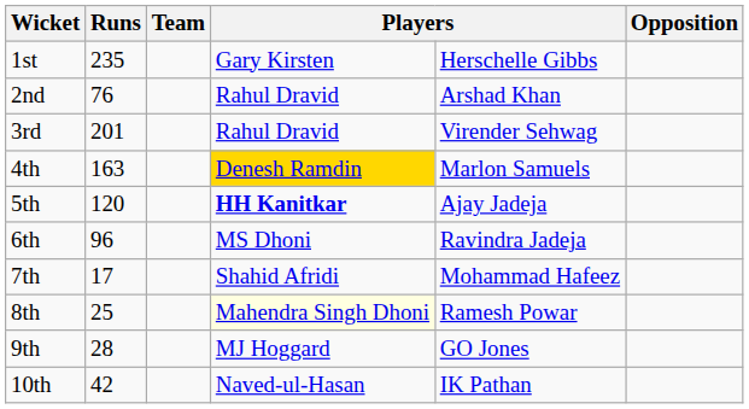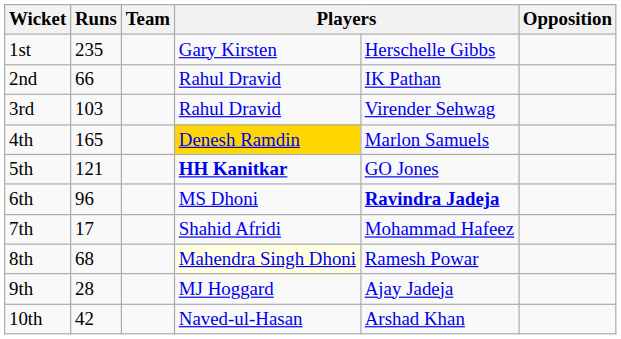 <table class="wikitable">
 <tr>
 <th>Wicket</th>
 <th>Runs</th>
 <th>Team</th>
 <th colspan="2">Players</th>
 <th>Opposition</th>
 </tr>
 <tr>
 <td>1st</td>
 <td>235</td>
 <td></td>
 <td><a href='#'>Gary Kirsten</a></td>
 <td><a href='#'>Herschelle Gibbs</a></td>
 <td></td>
 </tr>
 <tr>
 <td>2nd</td>
-<td>76</td>
+<td>66</td>
 <td></td>
 <td><a href='#'>Rahul Dravid</a></td>
-<td><a href='#'>Arshad Khan</a></td>
+<td><a href='#'>IK Pathan</a></td>
 <td></td>
 </tr>
 <tr>
 <td>3rd</td>
-<td>201</td>
+<td>103</td>
 <td></td>
 <td><a href='#'>Rahul Dravid</a></td>
 <td><a href='#'>Virender Sehwag</a></td>
 <td></td>
 </tr>
 <tr>
 <td>4th</td>
-<td>163</td>
+<td>165</td>
 <td></td>
 <td style="background: gold;"><a href='#'>Denesh Ramdin</a></td>
 <td><a href='#'>Marlon Samuels</a></td>
 <td></td>
 </tr>
 <tr>
 <td>5th</td>
-<td>120</td>
+<td>121</td>
 <td></td>
 <td><strong><a href='#'>HH Kanitkar</a></strong></td>
-<td><a href='#'>Ajay Jadeja</a></td>
+<td><a href='#'>GO Jones</a></td>
 <td></td>
 </tr>
 <tr>
 <td>6th</td>
 <td>96</td>
 <td></td>
 <td><a href='#'>MS Dhoni</a></td>
-<td><a href='#'>Ravindra Jadeja</a></td>
+<td><strong><a href='#'>Ravindra Jadeja</a></strong></td>
 <td></td>
 </tr>
 <tr>
 <td>7th</td>
 <td>17</td>
 <td></td>
 <td><a href='#'>Shahid Afridi</a></td>
 <td><a href='#'>Mohammad Hafeez</a></td>
 <td></td>
 </tr>
 <tr>
 <td>8th</td>
-<td>25</td>
+<td>68</td>
 <td></td>
 <td style="background: lightyellow;"><a href='#'>Mahendra Singh Dhoni</a></td>
 <td><a href='#'>Ramesh Powar</a></td>
 <td></td>
 </tr>
 <tr>
 <td>9th</td>
 <td>28</td>
 <td></td>
 <td><a href='#'>MJ Hoggard</a></td>
-<td><a href='#'>GO Jones</a></td>
+<td><a href='#'>Ajay Jadeja</a></td>
 <td></td>
 </tr>
 <tr>
 <td>10th</td>
 <td>42</td>
 <td></td>
 <td><a href='#'>Naved-ul-Hasan</a></td>
-<td><a href='#'>IK Pathan</a></td>
+<td><a href='#'>Arshad Khan</a></td>
 <td></td>
 </tr>
 </table>
